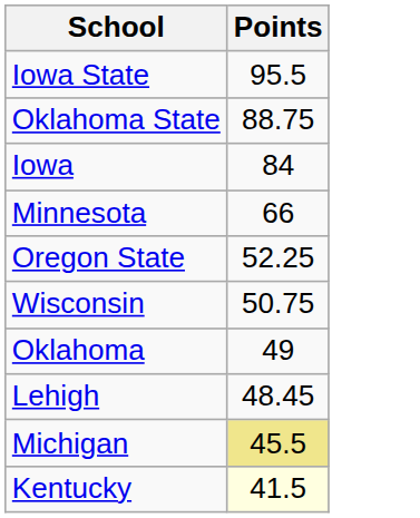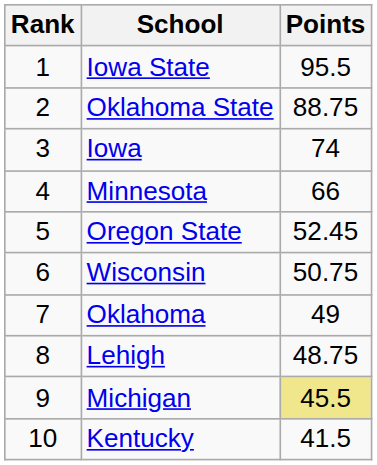 <table class="wikitable" style="text-align:center">
 <tr>
+<th>Rank</th>
 <th>School</th>
 <th>Points</th>
 </tr>
 <tr>
+<td>1</td>
 <td align=left><a href='#'>Iowa State</a></td>
 <td>95.5</td>
 </tr>
 <tr>
+<td>2</td>
 <td align=left><a href='#'>Oklahoma State</a></td>
 <td>88.75</td>
 </tr>
 <tr>
+<td>3</td>
 <td align=left><a href='#'>Iowa</a></td>
-<td>84</td>
+<td>74</td>
 </tr>
 <tr>
+<td>4</td>
 <td align=left><a href='#'>Minnesota</a></td>
 <td>66</td>
 </tr>
 <tr>
+<td>5</td>
 <td align=left><a href='#'>Oregon State</a></td>
-<td>52.25</td>
+<td>52.45</td>
 </tr>
 <tr>
+<td>6</td>
 <td align=left><a href='#'>Wisconsin</a></td>
 <td>50.75</td>
 </tr>
 <tr>
+<td>7</td>
 <td align=left><a href='#'>Oklahoma</a></td>
 <td>49</td>
 </tr>
 <tr>
+<td>8</td>
 <td align=left><a href='#'>Lehigh</a></td>
-<td>48.45</td>
+<td>48.75</td>
 </tr>
 <tr>
+<td>9</td>
 <td align=left><a href='#'>Michigan</a></td>
 <td style="background: khaki;">45.5</td>
 </tr>
 <tr>
+<td>10</td>
 <td align=left><a href='#'>Kentucky</a></td>
-<td style="background: lightyellow;">41.5</td>
+<td>41.5</td>
 </tr>
 </table>
